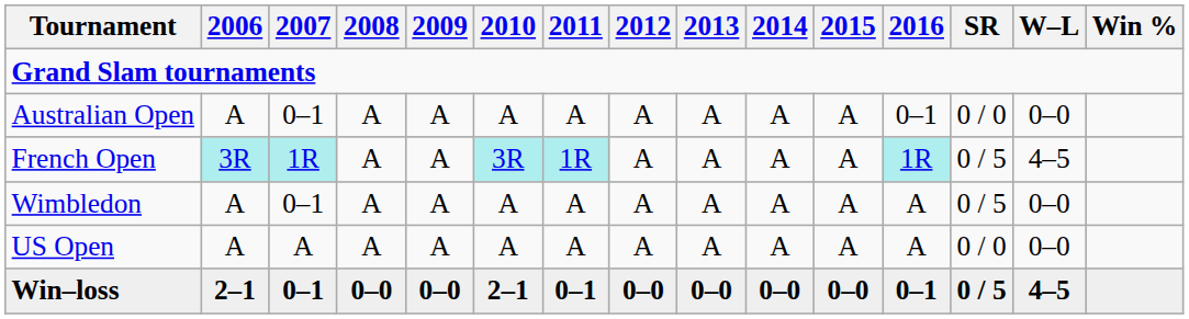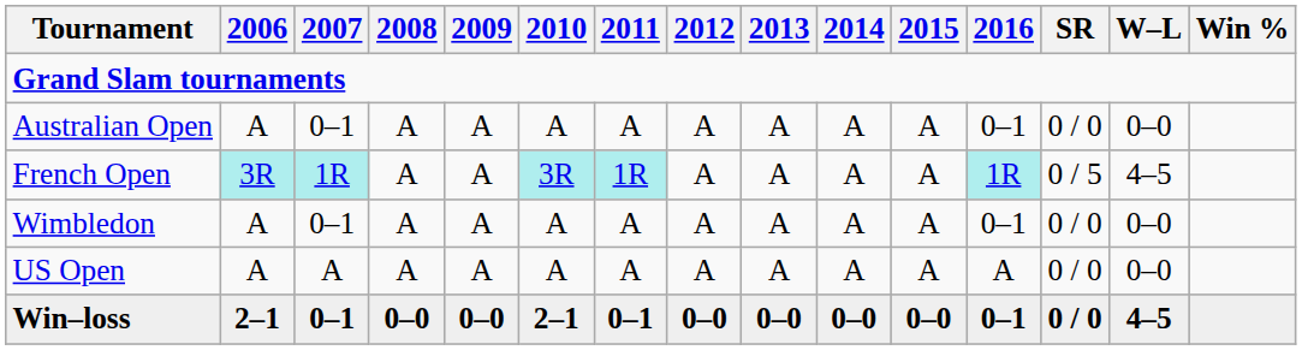 <table class=wikitable style=text-align:center>
 <tr>
 <th>Tournament</th>
 <th><a href='#'>2006</a></th>
 <th><a href='#'>2007</a></th>
 <th><a href='#'>2008</a></th>
 <th><a href='#'>2009</a></th>
 <th><a href='#'>2010</a></th>
 <th><a href='#'>2011</a></th>
 <th><a href='#'>2012</a></th>
 <th><a href='#'>2013</a></th>
 <th><a href='#'>2014</a></th>
 <th><a href='#'>2015</a></th>
 <th><a href='#'>2016</a></th>
 <th>SR</th>
 <th>W–L</th>
 <th>Win %</th>
 </tr>
 <tr>
 <td colspan=25 style=text-align:left><a href='#'><strong>Grand Slam tournaments</strong></a></td>
 </tr>
 <tr>
 <td align=left><a href='#'>Australian Open</a></td>
 <td>A</td>
 <td>0–1</td>
 <td>A</td>
 <td>A</td>
 <td>A</td>
 <td>A</td>
 <td>A</td>
 <td>A</td>
 <td>A</td>
 <td>A</td>
 <td>0–1</td>
 <td>0 / 0</td>
 <td>0–0</td>
 <td></td>
 </tr>
 <tr>
 <td align=left><a href='#'>French Open</a></td>
 <td bgcolor=afeeee><a href='#'>3R</a></td>
 <td bgcolor=afeeee><a href='#'>1R</a></td>
 <td>A</td>
 <td>A</td>
 <td bgcolor=afeeee><a href='#'>3R</a></td>
 <td bgcolor=afeeee><a href='#'>1R</a></td>
 <td>A</td>
 <td>A</td>
 <td>A</td>
 <td>A</td>
 <td bgcolor=afeeee><a href='#'>1R</a></td>
 <td>0 / 5</td>
 <td>4–5</td>
 <td></td>
 </tr>
 <tr>
 <td align=left><a href='#'>Wimbledon</a></td>
 <td>A</td>
 <td>0–1</td>
 <td>A</td>
 <td>A</td>
 <td>A</td>
 <td>A</td>
 <td>A</td>
 <td>A</td>
 <td>A</td>
 <td>A</td>
-<td>A</td>
-<td>0 / 5</td>
+<td>0–1</td>
+<td>0 / 0</td>
 <td>0–0</td>
 <td></td>
 </tr>
 <tr>
 <td align=left><a href='#'>US Open</a></td>
 <td>A</td>
 <td>A</td>
 <td>A</td>
 <td>A</td>
 <td>A</td>
 <td>A</td>
 <td>A</td>
 <td>A</td>
 <td>A</td>
 <td>A</td>
 <td>A</td>
 <td>0 / 0</td>
 <td>0–0</td>
 <td></td>
 </tr>
 <tr style=font-weight:bold;background:#efefef>
 <td style=text-align:left>Win–loss</td>
 <td>2–1</td>
 <td>0–1</td>
 <td>0–0</td>
 <td>0–0</td>
 <td>2–1</td>
 <td>0–1</td>
 <td>0–0</td>
 <td>0–0</td>
 <td>0–0</td>
 <td>0–0</td>
 <td>0–1</td>
-<td>0 / 5</td>
+<td>0 / 0</td>
 <td>4–5</td>
 <td></td>
 </tr>
 </table>
